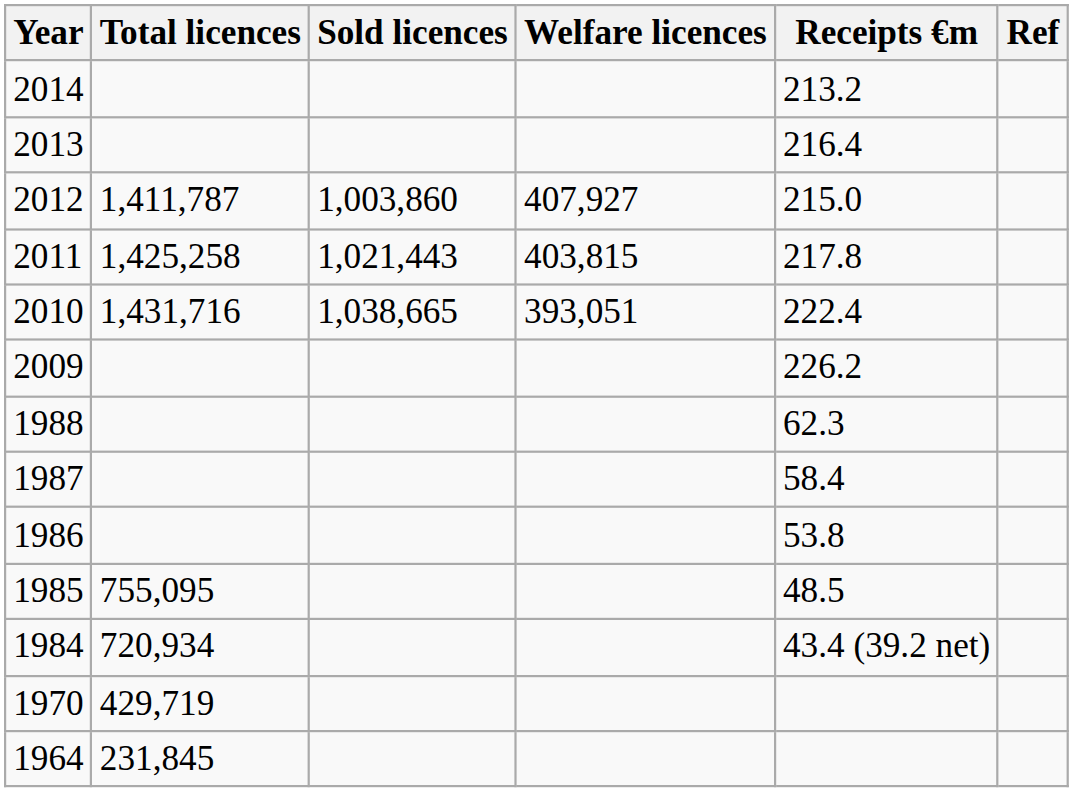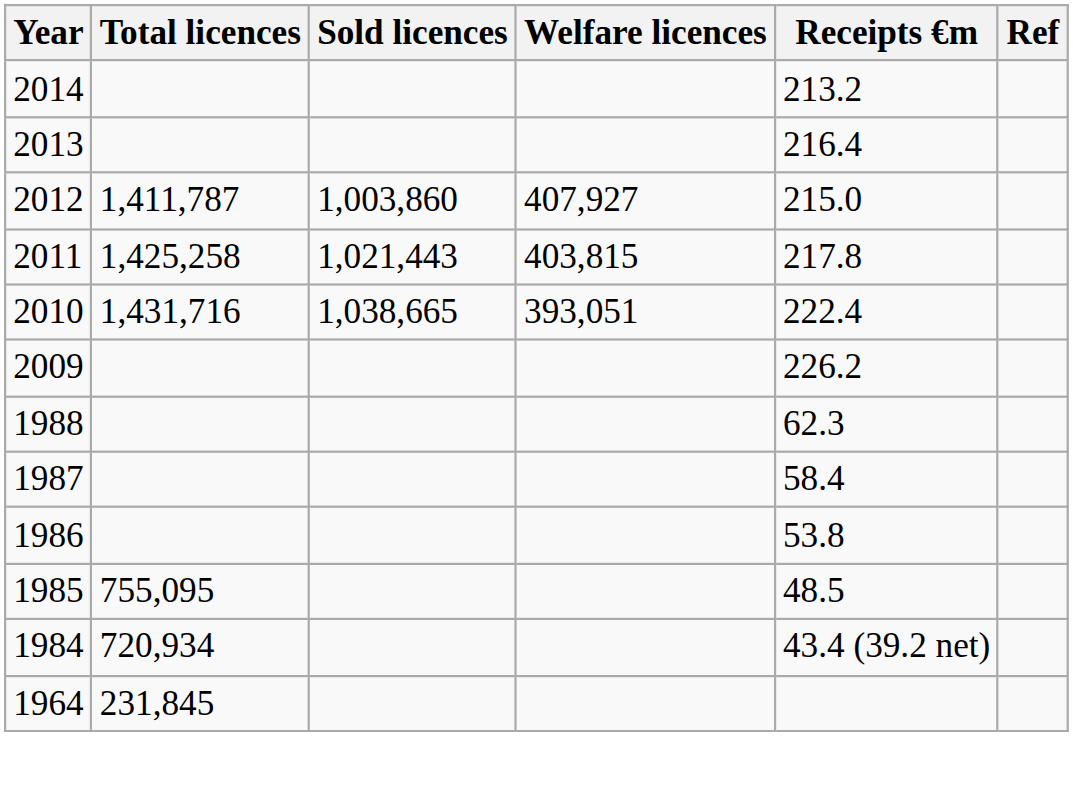 <table class="wikitable sortable">
 <tr>
 <th>Year</th>
 <th>Total licences</th>
 <th>Sold licences</th>
 <th>Welfare licences</th>
 <th>Receipts €m</th>
 <th>Ref</th>
 </tr>
 <tr>
 <td>2014</td>
 <td></td>
 <td></td>
 <td></td>
 <td>213.2</td>
 <td></td>
 </tr>
 <tr>
 <td>2013</td>
 <td></td>
 <td></td>
 <td></td>
 <td>216.4</td>
 <td></td>
 </tr>
 <tr>
 <td>2012</td>
 <td>1,411,787</td>
 <td>1,003,860</td>
 <td>407,927</td>
 <td>215.0</td>
 <td></td>
 </tr>
 <tr>
 <td>2011</td>
 <td>1,425,258</td>
 <td>1,021,443</td>
 <td>403,815</td>
 <td>217.8</td>
 <td></td>
 </tr>
 <tr>
 <td>2010</td>
 <td>1,431,716</td>
 <td>1,038,665</td>
 <td>393,051</td>
 <td>222.4</td>
 <td></td>
 </tr>
 <tr>
 <td>2009</td>
 <td></td>
 <td></td>
 <td></td>
 <td>226.2</td>
 <td></td>
 </tr>
 <tr>
 <td>1988</td>
 <td></td>
 <td></td>
 <td></td>
 <td>62.3</td>
 <td></td>
 </tr>
 <tr>
 <td>1987</td>
 <td></td>
 <td></td>
 <td></td>
 <td>58.4</td>
 <td></td>
 </tr>
 <tr>
 <td>1986</td>
 <td></td>
 <td></td>
 <td></td>
 <td>53.8</td>
 <td></td>
 </tr>
 <tr>
 <td>1985</td>
 <td>755,095</td>
 <td></td>
 <td></td>
 <td>48.5</td>
 <td></td>
 </tr>
 <tr>
 <td>1984</td>
 <td>720,934</td>
 <td></td>
 <td></td>
 <td>43.4 (39.2 net)</td>
 <td></td>
 </tr>
 <tr>
-<td>1970</td>
-<td>429,719</td>
-<td></td>
-<td></td>
-<td></td>
-<td></td>
-</tr>
-<tr>
 <td>1964</td>
 <td>231,845</td>
 <td></td>
 <td></td>
 <td></td>
 <td></td>
 </tr>
 </table>
